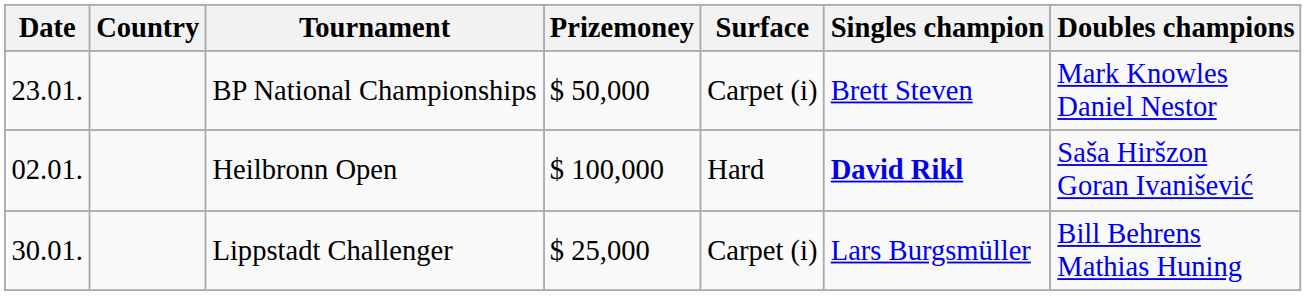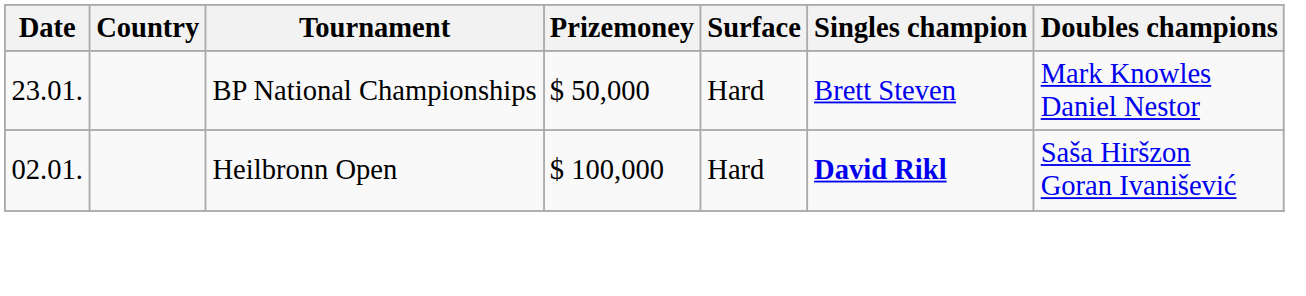 <table class="sortable wikitable" style=font-size:97%>
 <tr>
 <th>Date</th>
 <th>Country</th>
 <th>Tournament</th>
 <th>Prizemoney</th>
 <th>Surface</th>
 <th>Singles champion</th>
 <th>Doubles champions</th>
 </tr>
 <tr>
 <td>23.01.</td>
 <td></td>
 <td>BP National Championships</td>
 <td>$ 50,000</td>
-<td>Carpet (i)</td>
+<td>Hard</td>
 <td> <a href='#'>Brett Steven</a></td>
 <td> <a href='#'>Mark Knowles</a><br> <a href='#'>Daniel Nestor</a></td>
 </tr>
 <tr>
 <td>02.01.</td>
 <td></td>
 <td>Heilbronn Open</td>
 <td>$ 100,000</td>
 <td>Hard</td>
 <td><strong> <a href='#'>David Rikl</a></strong></td>
 <td> <a href='#'>Saša Hiršzon</a><br> <a href='#'>Goran Ivanišević</a></td>
 </tr>
-<tr>
-<td>30.01.</td>
-<td></td>
-<td>Lippstadt Challenger</td>
-<td>$ 25,000</td>
-<td>Carpet (i)</td>
-<td> <a href='#'>Lars Burgsmüller</a></td>
-<td> <a href='#'>Bill Behrens</a><br> <a href='#'>Mathias Huning</a></td>
-</tr>
 </table>
